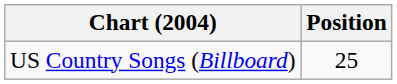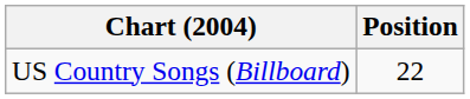 <table class="wikitable sortable">
 <tr>
 <th scope="col">Chart (2004)</th>
 <th scope="col">Position</th>
 </tr>
 <tr>
 <td>US <a href='#'>Country Songs</a> (<em><a href='#'>Billboard</a></em>)</td>
-<td align="center">25</td>
+<td align="center">22</td>
 </tr>
 </table>
